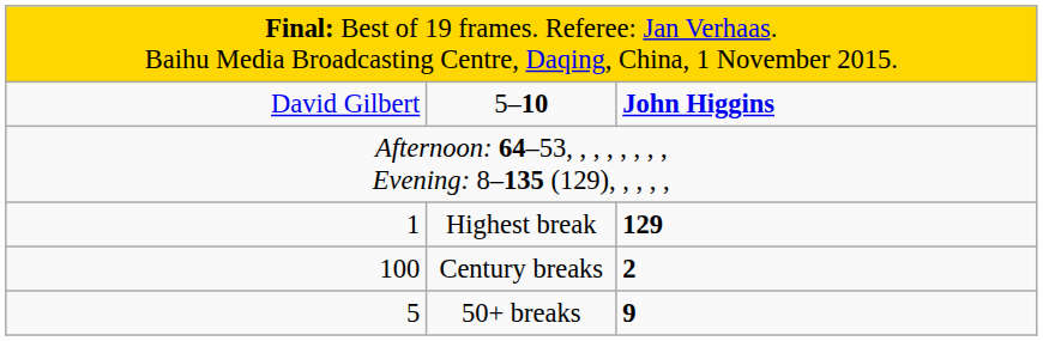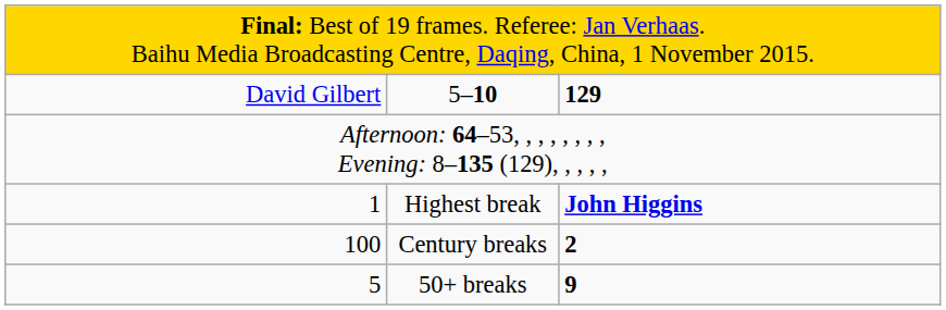 <table class="wikitable" style="font-size: 95%; margin: 1em auto 1em auto;">
 <tr>
 <td colspan="3" align="center" bgcolor="#ffd700"><strong>Final:</strong> Best of 19 frames. Referee: <a href='#'>Jan Verhaas</a>.<br>Baihu Media Broadcasting Centre, <a href='#'>Daqing</a>, China, 1 November 2015.</td>
 </tr>
 <tr>
 <td width="230" align="right"><a href='#'>David Gilbert</a><br></td>
 <td width="100" align="center">5–<strong>10</strong></td>
-<td width="230" align="left"><strong><a href='#'>John Higgins</a></strong><br></td>
+<td><strong>129</strong></td>
 </tr>
 <tr>
 <td colspan="3" align="center" style="font-size: 100%"><em>Afternoon:</em> <strong>64</strong>–53, , , , , , , , <br><em>Evening:</em> 8–<strong>135</strong> (129), , , , , </td>
 </tr>
 <tr>
 <td align="right">1</td>
 <td align="center">Highest break</td>
-<td><strong>129</strong></td>
+<td width="230" align="left"><strong><a href='#'>John Higgins</a></strong><br></td>
 </tr>
 <tr>
 <td align="right">100</td>
 <td align="center">Century breaks</td>
 <td><strong>2</strong></td>
 </tr>
 <tr>
 <td align="right">5</td>
 <td align="center">50+ breaks</td>
 <td><strong>9</strong></td>
 </tr>
 </table>
